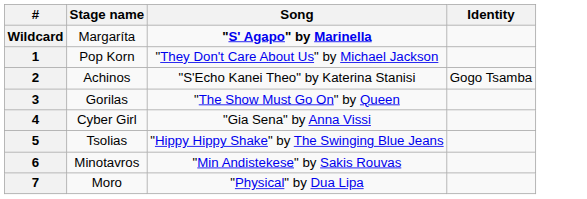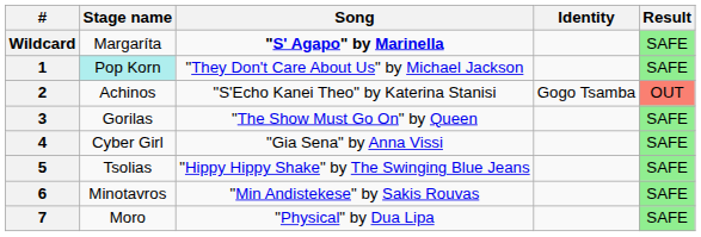 <table class="wikitable plainrowheaders" style="text-align: center;">
 <tr>
 <th>#</th>
 <th>Stage name</th>
 <th>Song</th>
 <th>Identity</th>
+<th>Result</th>
 </tr>
 <tr>
 <th>Wildcard</th>
 <td>Margaríta</td>
 <td><strong>"<a href='#'>S' Agapo</a>" by <a href='#'>Marinella</a></strong></td>
 <td></td>
+<td bgcolor=lightgreen>SAFE</td>
 </tr>
 <tr>
 <th>1</th>
-<td>Pop Korn</td>
+<td style="background: paleturquoise;">Pop Korn</td>
 <td>"<a href='#'>They Don't Care About Us</a>" by <a href='#'>Michael Jackson</a></td>
 <td></td>
+<td bgcolor=lightgreen>SAFE</td>
 </tr>
 <tr>
 <th>2</th>
 <td>Achinos</td>
 <td>"S'Echo Kanei Theo" by Katerina Stanisi</td>
 <td>Gogo Tsamba</td>
+<td bgcolor=salmon>OUT</td>
 </tr>
 <tr>
 <th>3</th>
 <td>Gorilas</td>
 <td>"<a href='#'>The Show Must Go On</a>" by <a href='#'>Queen</a></td>
 <td></td>
+<td bgcolor=lightgreen>SAFE</td>
 </tr>
 <tr>
 <th>4</th>
 <td>Cyber Girl</td>
 <td>"Gia Sena" by <a href='#'>Anna Vissi</a></td>
 <td></td>
+<td bgcolor=lightgreen>SAFE</td>
 </tr>
 <tr>
 <th>5</th>
 <td>Tsolias</td>
 <td>"<a href='#'>Hippy Hippy Shake</a>" by <a href='#'>The Swinging Blue Jeans</a></td>
 <td></td>
+<td bgcolor=lightgreen>SAFE</td>
 </tr>
 <tr>
 <th>6</th>
 <td>Minotavros</td>
 <td>"<a href='#'>Min Andistekese</a>" by <a href='#'>Sakis Rouvas</a></td>
 <td></td>
+<td bgcolor=lightgreen>SAFE</td>
 </tr>
 <tr>
 <th>7</th>
 <td>Moro</td>
 <td>"<a href='#'>Physical</a>" by <a href='#'>Dua Lipa</a></td>
 <td></td>
+<td bgcolor=lightgreen>SAFE</td>
 </tr>
 </table>
